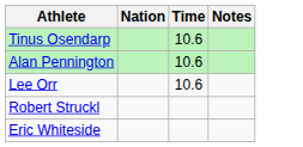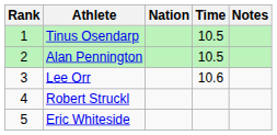 <table class="wikitable sortable" style="text-align:center">
 <tr>
+<th>Rank</th>
 <th>Athlete</th>
 <th>Nation</th>
 <th>Time</th>
 <th>Notes</th>
 </tr>
 <tr bgcolor=bbf3bb>
+<td>1</td>
 <td align=left><a href='#'>Tinus Osendarp</a></td>
 <td align=left></td>
-<td>10.6</td>
+<td>10.5</td>
 <td></td>
 </tr>
 <tr bgcolor=bbf3bb>
+<td>2</td>
 <td align=left><a href='#'>Alan Pennington</a></td>
 <td align=left></td>
-<td>10.6</td>
+<td>10.5</td>
 <td></td>
 </tr>
 <tr>
+<td>3</td>
 <td align=left><a href='#'>Lee Orr</a></td>
 <td align=left></td>
 <td>10.6</td>
 <td></td>
 </tr>
 <tr>
+<td>4</td>
 <td align=left><a href='#'>Robert Struckl</a></td>
 <td align=left></td>
 <td></td>
 <td></td>
 </tr>
 <tr>
+<td>5</td>
 <td align=left><a href='#'>Eric Whiteside</a></td>
 <td align=left></td>
 <td></td>
 <td></td>
 </tr>
 </table>
